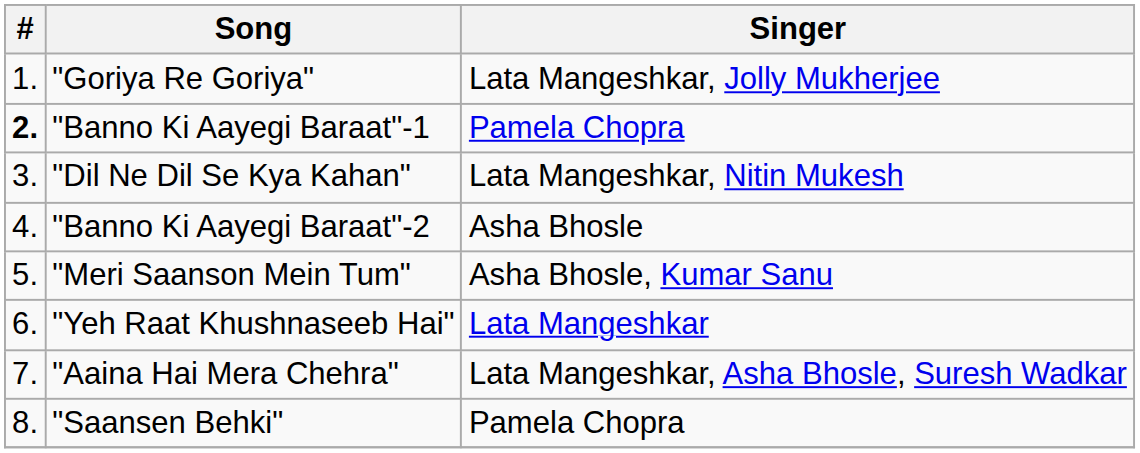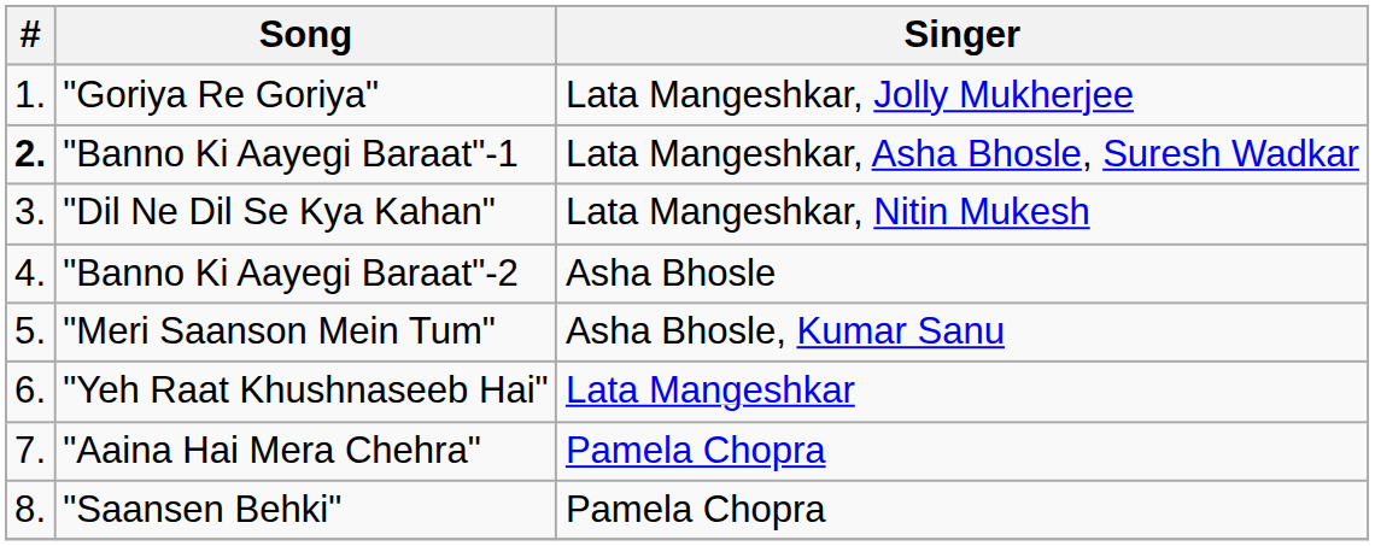 <table class="wikitable">
 <tr>
 <th>#</th>
 <th>Song</th>
 <th>Singer</th>
 </tr>
 <tr>
 <td>1.</td>
 <td>"Goriya Re Goriya"</td>
 <td>Lata Mangeshkar, <a href='#'>Jolly Mukherjee</a></td>
 </tr>
 <tr>
 <td><strong>2.</strong></td>
 <td>"Banno Ki Aayegi Baraat"-1</td>
-<td><a href='#'>Pamela Chopra</a></td>
+<td>Lata Mangeshkar, <a href='#'>Asha Bhosle</a>, <a href='#'>Suresh Wadkar</a></td>
 </tr>
 <tr>
 <td>3.</td>
 <td>"Dil Ne Dil Se Kya Kahan"</td>
 <td>Lata Mangeshkar, <a href='#'>Nitin Mukesh</a></td>
 </tr>
 <tr>
 <td>4.</td>
 <td>"Banno Ki Aayegi Baraat"-2</td>
 <td>Asha Bhosle</td>
 </tr>
 <tr>
 <td>5.</td>
 <td>"Meri Saanson Mein Tum"</td>
 <td>Asha Bhosle, <a href='#'>Kumar Sanu</a></td>
 </tr>
 <tr>
 <td>6.</td>
 <td>"Yeh Raat Khushnaseeb Hai"</td>
 <td><a href='#'>Lata Mangeshkar</a></td>
 </tr>
 <tr>
 <td>7.</td>
 <td>"Aaina Hai Mera Chehra"</td>
-<td>Lata Mangeshkar, <a href='#'>Asha Bhosle</a>, <a href='#'>Suresh Wadkar</a></td>
+<td><a href='#'>Pamela Chopra</a></td>
 </tr>
 <tr>
 <td>8.</td>
 <td>"Saansen Behki"</td>
 <td>Pamela Chopra</td>
 </tr>
 <tr>
 </tr>
 </table>
